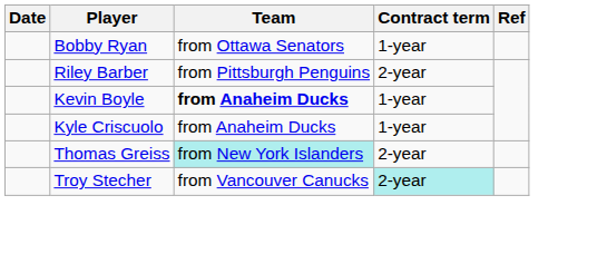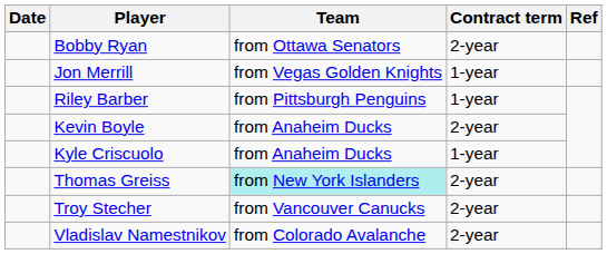 <table class="wikitable">
 <tr>
 <th>Date</th>
 <th>Player</th>
 <th>Team</th>
 <th>Contract term</th>
 <th>Ref</th>
 </tr>
 <tr>
 <td></td>
 <td><a href='#'>Bobby Ryan</a></td>
 <td>from <a href='#'>Ottawa Senators</a></td>
+<td>2-year</td>
+<td></td>
+</tr>
+<tr>
+<td></td>
+<td><a href='#'>Jon Merrill</a></td>
+<td>from <a href='#'>Vegas Golden Knights</a></td>
 <td>1-year</td>
 <td></td>
 </tr>
 <tr>
 <td></td>
 <td><a href='#'>Riley Barber</a></td>
 <td>from <a href='#'>Pittsburgh Penguins</a></td>
-<td>2-year</td>
+<td>1-year</td>
 <td rowspan="3"></td>
 </tr>
 <tr>
 <td></td>
 <td><a href='#'>Kevin Boyle</a></td>
-<td><strong>from <a href='#'>Anaheim Ducks</a></strong></td>
-<td>1-year</td>
+<td>from <a href='#'>Anaheim Ducks</a></td>
+<td>2-year</td>
 </tr>
 <tr>
 <td></td>
 <td><a href='#'>Kyle Criscuolo</a></td>
 <td>from <a href='#'>Anaheim Ducks</a></td>
 <td>1-year</td>
 </tr>
 <tr>
 <td></td>
 <td><a href='#'>Thomas Greiss</a></td>
 <td style="background: paleturquoise;">from <a href='#'>New York Islanders</a></td>
 <td>2-year</td>
 <td></td>
 </tr>
 <tr>
 <td></td>
 <td><a href='#'>Troy Stecher</a></td>
 <td>from <a href='#'>Vancouver Canucks</a></td>
-<td style="background: paleturquoise;">2-year</td>
+<td>2-year</td>
+<td></td>
+</tr>
+<tr>
+<td></td>
+<td><a href='#'>Vladislav Namestnikov</a></td>
+<td>from <a href='#'>Colorado Avalanche</a></td>
+<td>2-year</td>
 <td></td>
 </tr>
 </table>
